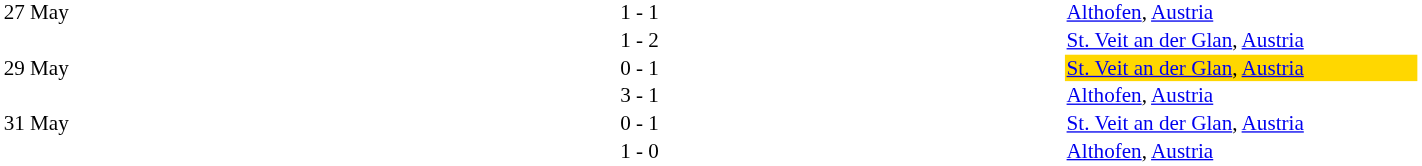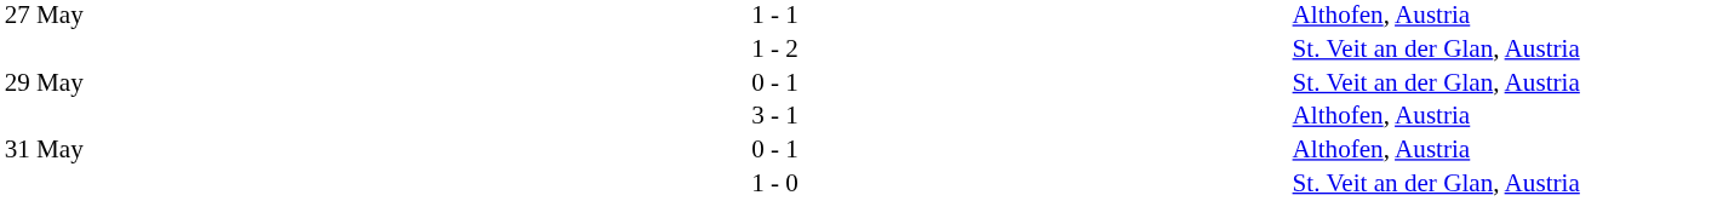 <table cellspacing=1 width=85%>
 <tr>
 <th width=15%></th>
 <th width=25%></th>
 <th width=10%></th>
 <th width=25%></th>
 <th width=25%></th>
 </tr>
 <tr>
 <td>27 May</td>
 <td align=right></td>
 <td align=center>1 - 1</td>
 <td></td>
 <td><a href='#'>Althofen</a>, <a href='#'>Austria</a></td>
 </tr>
 <tr>
 <td></td>
 <td align=right></td>
 <td align=center>1 - 2</td>
 <td></td>
 <td><a href='#'>St. Veit an der Glan</a>, <a href='#'>Austria</a></td>
 </tr>
 <tr>
 <td>29 May</td>
 <td align=right></td>
 <td align=center>0 - 1</td>
 <td></td>
-<td style="background: gold;"><a href='#'>St. Veit an der Glan</a>, <a href='#'>Austria</a></td>
+<td><a href='#'>St. Veit an der Glan</a>, <a href='#'>Austria</a></td>
 </tr>
 <tr>
 <td></td>
 <td align=right></td>
 <td align=center>3 - 1</td>
 <td></td>
 <td><a href='#'>Althofen</a>, <a href='#'>Austria</a></td>
 </tr>
 <tr>
 <td>31 May</td>
 <td align=right></td>
 <td align=center>0 - 1</td>
 <td></td>
-<td><a href='#'>St. Veit an der Glan</a>, <a href='#'>Austria</a></td>
+<td><a href='#'>Althofen</a>, <a href='#'>Austria</a></td>
 </tr>
 <tr>
 <td></td>
 <td align=right></td>
 <td align=center>1 - 0</td>
 <td></td>
-<td><a href='#'>Althofen</a>, <a href='#'>Austria</a></td>
+<td><a href='#'>St. Veit an der Glan</a>, <a href='#'>Austria</a></td>
 </tr>
 </table>
